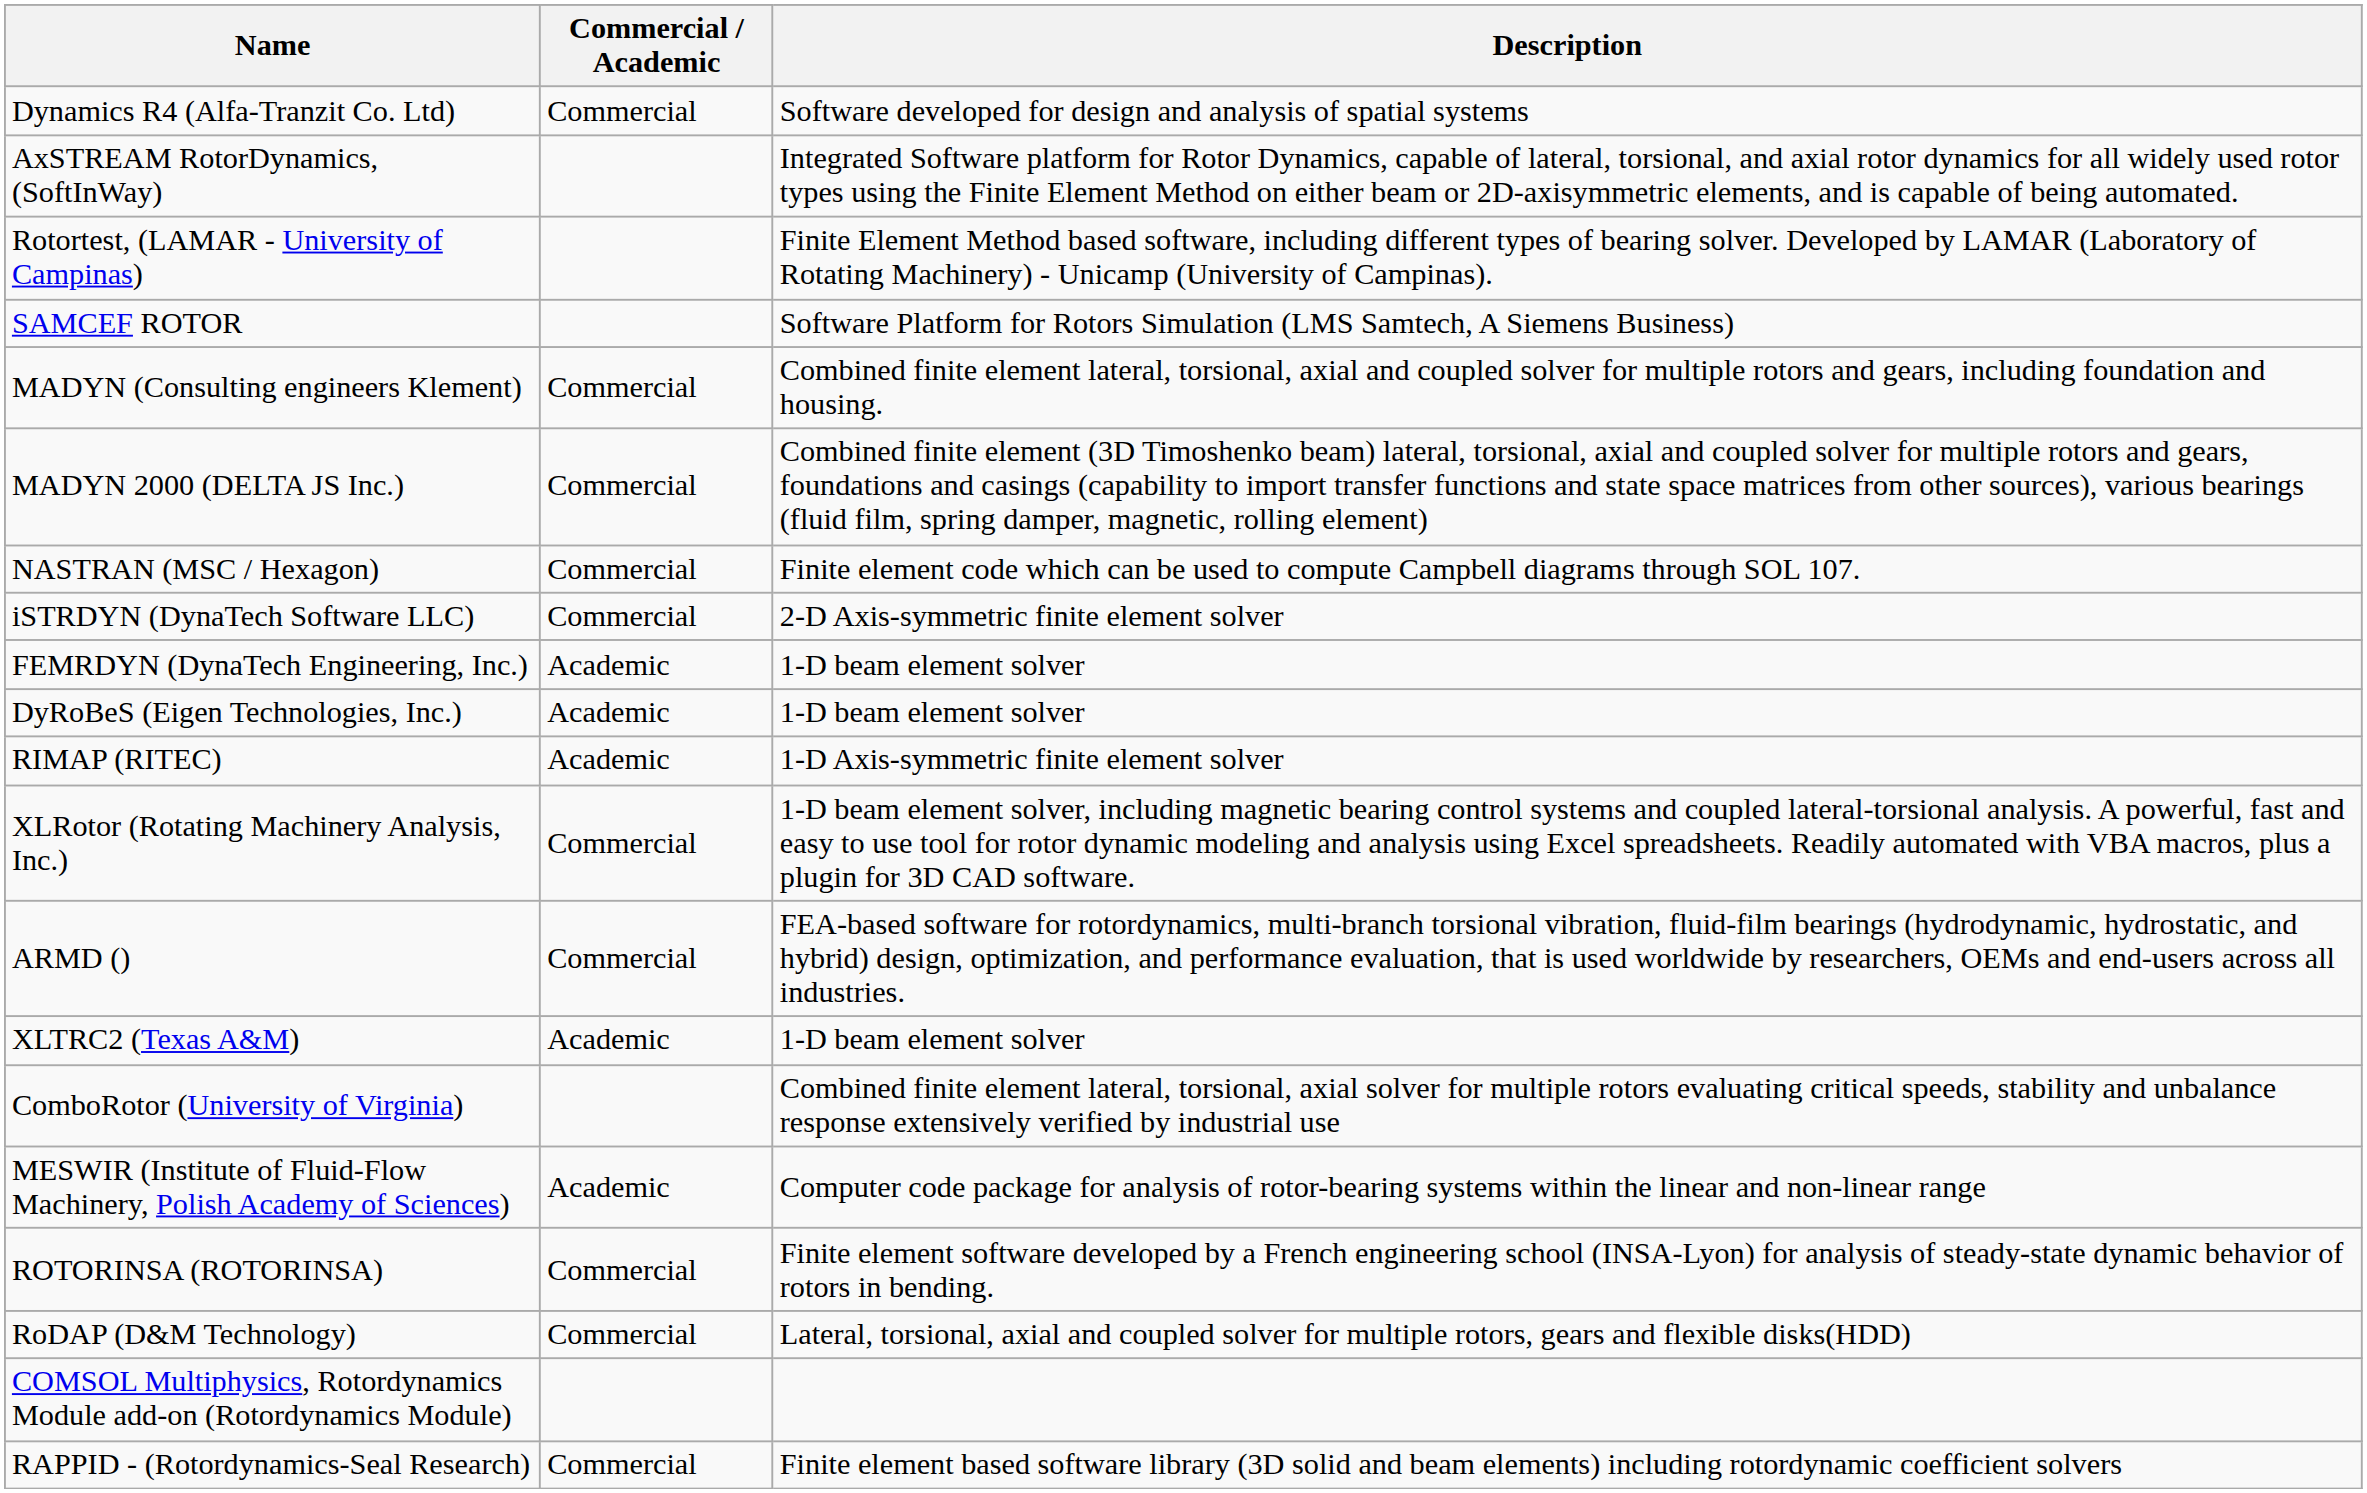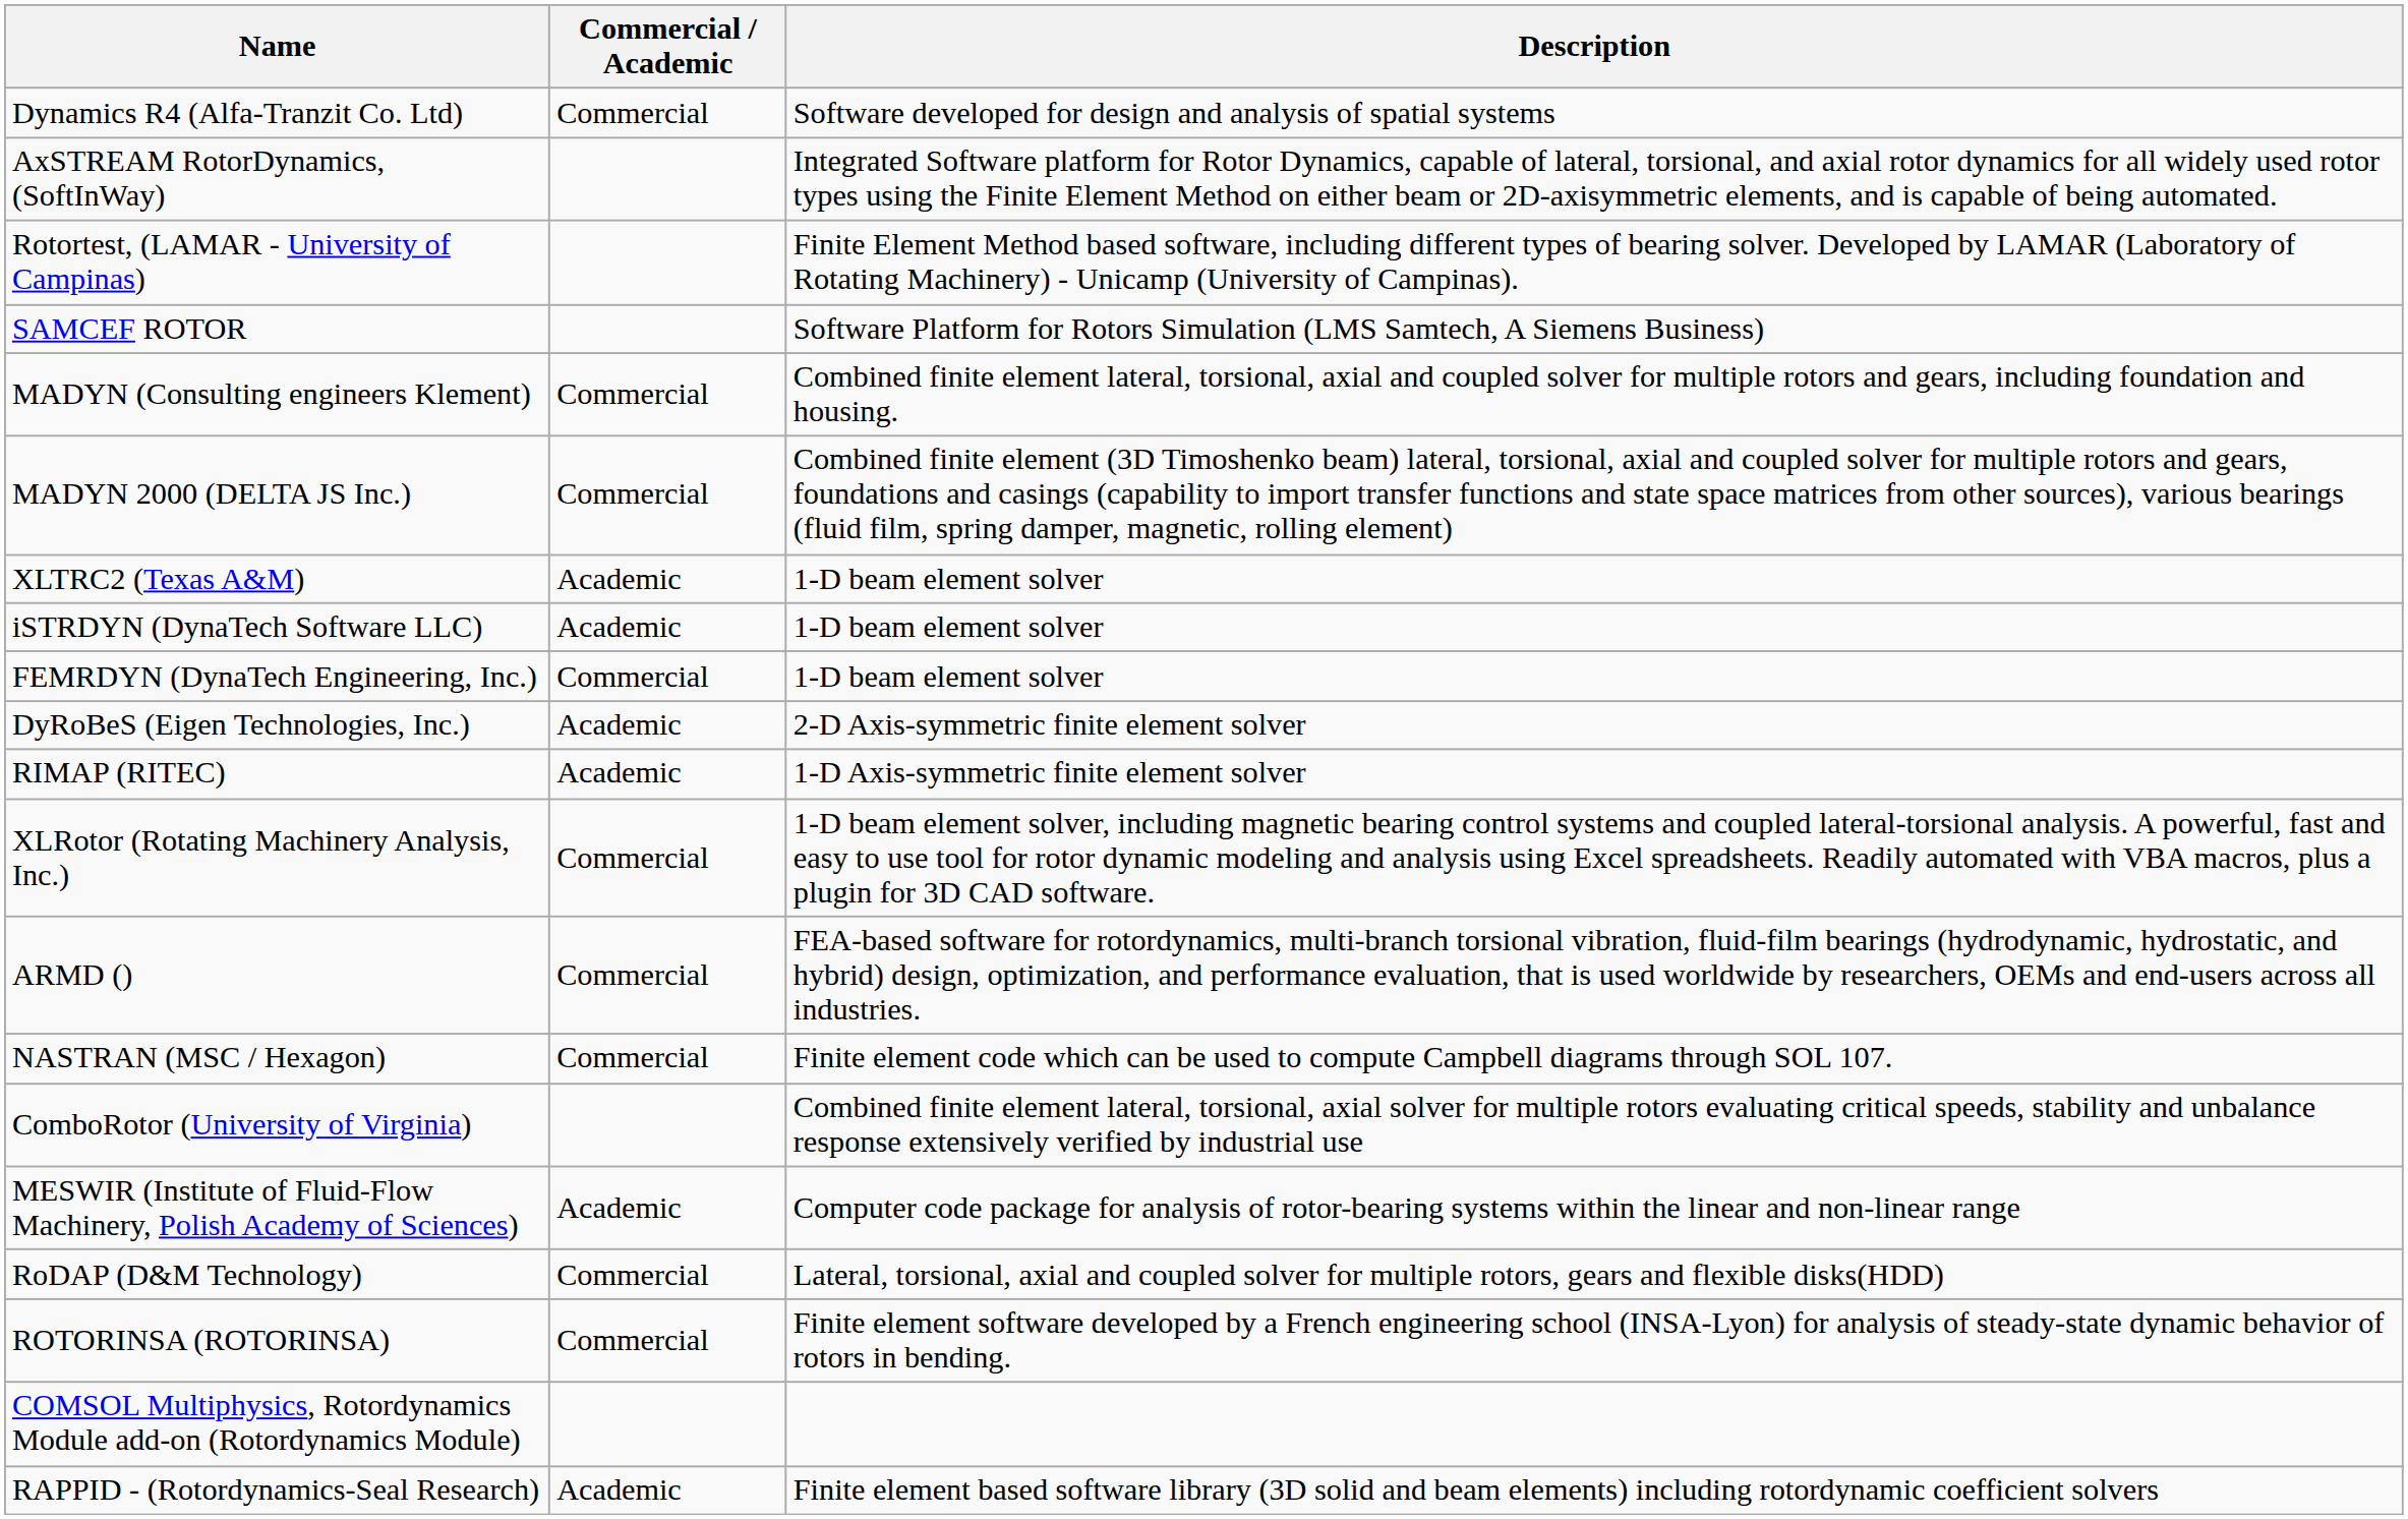 <table class="wikitable">
 <tr>
 <th>Name</th>
 <th>Commercial / Academic</th>
 <th>Description</th>
 </tr>
 <tr>
 <td>Dynamics R4 (Alfa-Tranzit Co. Ltd) </td>
 <td>Commercial</td>
 <td>Software developed for design and analysis of spatial systems</td>
 </tr>
 <tr>
 <td>AxSTREAM RotorDynamics, (SoftInWay) </td>
 <td></td>
 <td>Integrated Software platform for Rotor Dynamics, capable of lateral, torsional, and axial rotor dynamics for all widely used rotor types using the Finite Element Method on either beam or 2D-axisymmetric elements, and is capable of being automated.</td>
 </tr>
 <tr>
 <td>Rotortest, (LAMAR - <a href='#'>University of Campinas</a>) </td>
 <td></td>
 <td>Finite Element Method based software, including different types of bearing solver. Developed by LAMAR (Laboratory of Rotating Machinery) - Unicamp (University of Campinas).</td>
 </tr>
 <tr>
 <td><a href='#'>SAMCEF</a> ROTOR </td>
 <td></td>
 <td>Software Platform for Rotors Simulation (LMS Samtech, A Siemens Business)</td>
 </tr>
 <tr>
 <td>MADYN (Consulting engineers Klement) </td>
 <td>Commercial</td>
 <td>Combined finite element lateral, torsional, axial and coupled solver for multiple rotors and gears, including foundation and housing.</td>
 </tr>
 <tr>
 <td>MADYN 2000 (DELTA JS Inc.) </td>
 <td>Commercial</td>
 <td>Combined finite element (3D Timoshenko beam) lateral, torsional, axial and coupled solver for multiple rotors and gears, foundations and casings (capability to import transfer functions and state space matrices from other sources), various bearings (fluid film, spring damper, magnetic, rolling element)</td>
 </tr>
 <tr>
-<td>NASTRAN (MSC / Hexagon)</td>
-<td>Commercial</td>
-<td>Finite element code which can be used to compute Campbell diagrams through SOL 107.</td>
+<td>XLTRC2  (<a href='#'>Texas A&M</a>) </td>
+<td>Academic</td>
+<td>1-D beam element solver</td>
 </tr>
 <tr>
 <td>iSTRDYN (DynaTech Software LLC) </td>
-<td>Commercial</td>
-<td>2-D Axis-symmetric finite element solver</td>
+<td>Academic</td>
+<td>1-D beam element solver</td>
 </tr>
 <tr>
 <td>FEMRDYN (DynaTech Engineering, Inc.) </td>
-<td>Academic</td>
+<td>Commercial</td>
 <td>1-D beam element solver</td>
 </tr>
 <tr>
 <td>DyRoBeS (Eigen Technologies, Inc.) </td>
 <td>Academic</td>
-<td>1-D beam element solver</td>
+<td>2-D Axis-symmetric finite element solver</td>
 </tr>
 <tr>
 <td>RIMAP (RITEC) </td>
 <td>Academic</td>
 <td>1-D Axis-symmetric finite element solver</td>
 </tr>
 <tr>
 <td>XLRotor (Rotating Machinery Analysis, Inc.) </td>
 <td>Commercial</td>
 <td>1-D beam element solver, including magnetic bearing control systems and coupled lateral-torsional analysis. A powerful, fast and easy to use tool for rotor dynamic modeling and analysis using Excel spreadsheets. Readily automated with VBA macros, plus a plugin for 3D CAD software.</td>
 </tr>
 <tr>
 <td>ARMD    () </td>
 <td>Commercial</td>
 <td>FEA-based software for rotordynamics, multi-branch torsional vibration, fluid-film bearings (hydrodynamic, hydrostatic, and hybrid) design, optimization, and performance evaluation, that is used worldwide by researchers, OEMs and end-users across all industries.</td>
 </tr>
 <tr>
-<td>XLTRC2  (<a href='#'>Texas A&M</a>) </td>
-<td>Academic</td>
-<td>1-D beam element solver</td>
+<td>NASTRAN (MSC / Hexagon)</td>
+<td>Commercial</td>
+<td>Finite element code which can be used to compute Campbell diagrams through SOL 107.</td>
 </tr>
 <tr>
 <td>ComboRotor   (<a href='#'>University of Virginia</a>) </td>
 <td></td>
 <td>Combined finite element lateral, torsional, axial solver for multiple rotors evaluating critical speeds, stability and unbalance response extensively verified by industrial use</td>
 </tr>
 <tr>
 <td>MESWIR (Institute of Fluid-Flow Machinery, <a href='#'>Polish Academy of Sciences</a>) </td>
 <td>Academic</td>
 <td>Computer code package for analysis of rotor-bearing systems within the linear and non-linear range</td>
 </tr>
 <tr>
+<td>RoDAP (D&M Technology) </td>
+<td>Commercial</td>
+<td>Lateral, torsional, axial and coupled solver for multiple rotors, gears and  flexible disks(HDD)</td>
+</tr>
+<tr>
 <td>ROTORINSA (ROTORINSA) </td>
 <td>Commercial</td>
 <td>Finite element software developed by a French engineering school (INSA-Lyon) for analysis of steady-state dynamic behavior of rotors in bending.</td>
-</tr>
-<tr>
-<td>RoDAP (D&M Technology) </td>
-<td>Commercial</td>
-<td>Lateral, torsional, axial and coupled solver for multiple rotors, gears and  flexible disks(HDD)</td>
 </tr>
 <tr>
 <td><a href='#'>COMSOL Multiphysics</a>, Rotordynamics Module add-on (Rotordynamics Module) </td>
 <td></td>
 <td></td>
 </tr>
 <tr>
 <td>RAPPID - (Rotordynamics-Seal Research) </td>
-<td>Commercial</td>
+<td>Academic</td>
 <td>Finite element based software library (3D solid and beam elements) including rotordynamic coefficient solvers</td>
 </tr>
 </table>
